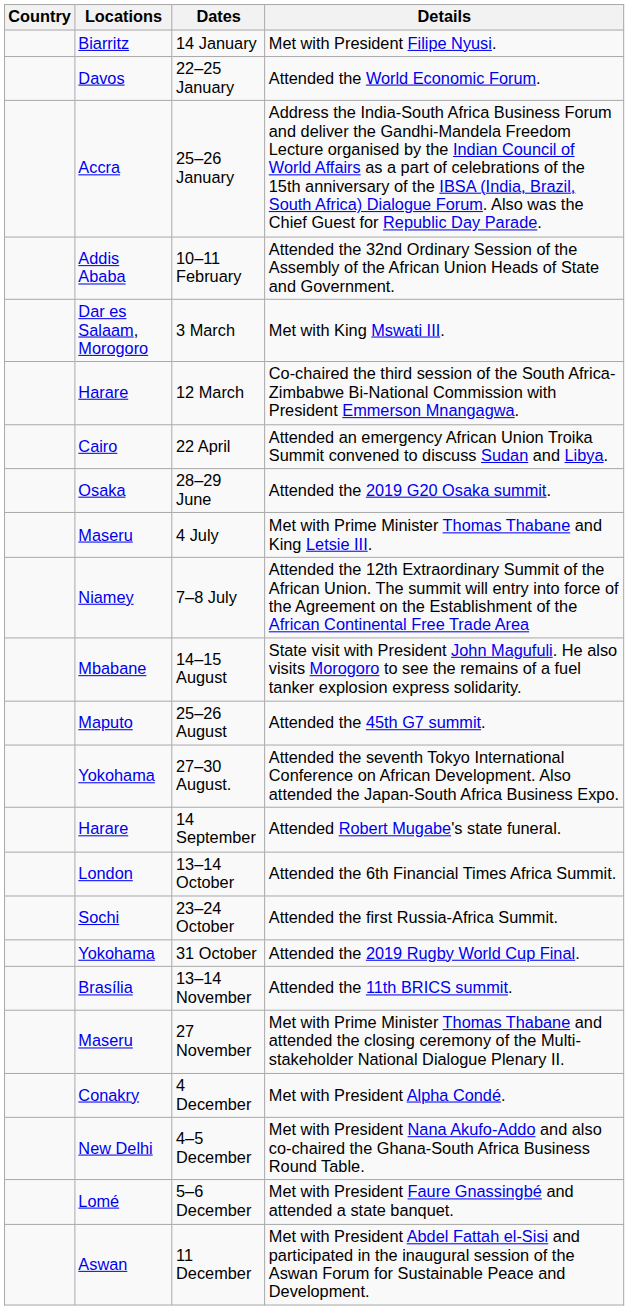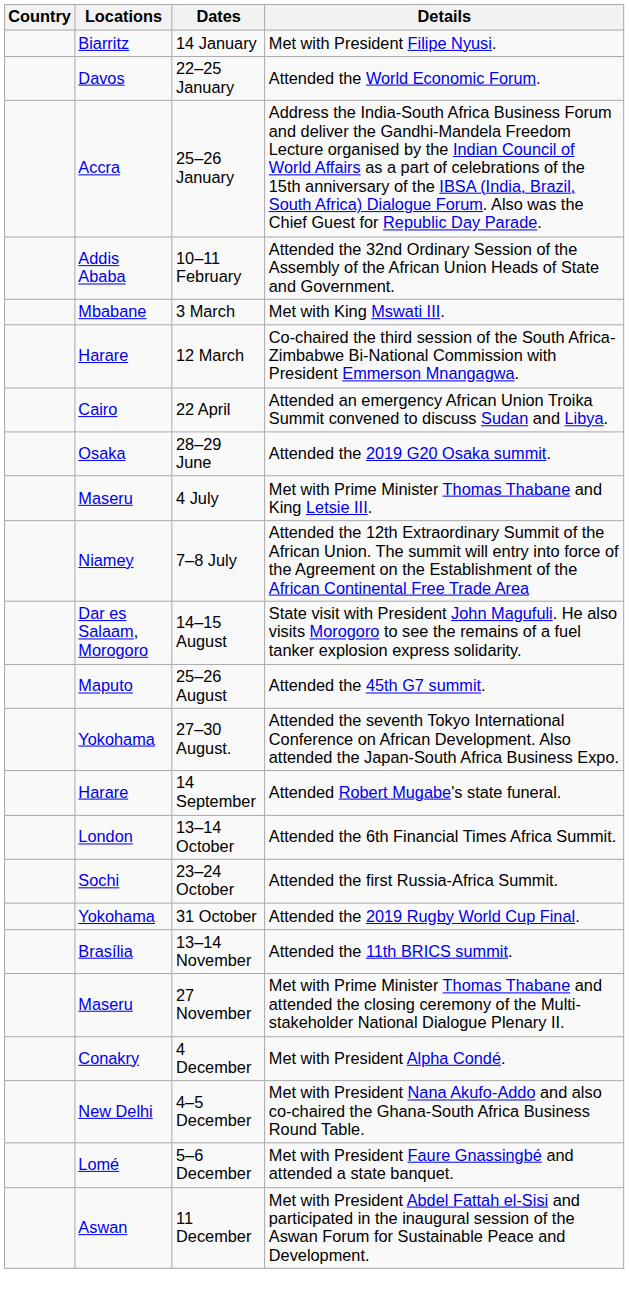 <table class="wikitable sortable">
 <tr>
 <th>Country</th>
 <th>Locations</th>
 <th>Dates</th>
 <th>Details</th>
 </tr>
 <tr>
 <td></td>
 <td><a href='#'>Biarritz</a></td>
 <td>14 January</td>
 <td>Met with President <a href='#'>Filipe Nyusi</a>.</td>
 </tr>
 <tr>
 <td></td>
 <td><a href='#'>Davos</a></td>
 <td>22–25 January</td>
 <td>Attended the <a href='#'>World Economic Forum</a>.</td>
 </tr>
 <tr>
 <td></td>
 <td><a href='#'>Accra</a></td>
 <td>25–26 January</td>
 <td>Address the India-South Africa Business Forum and deliver the Gandhi-Mandela Freedom Lecture organised by the <a href='#'>Indian Council of World Affairs</a> as a part of celebrations of the 15th anniversary of the <a href='#'>IBSA (India, Brazil, South Africa) Dialogue Forum</a>. Also was the Chief Guest for <a href='#'>Republic Day Parade</a>.</td>
 </tr>
 <tr>
 <td></td>
 <td><a href='#'>Addis Ababa</a></td>
 <td>10–11 February</td>
 <td>Attended the 32nd Ordinary Session of the Assembly of the African Union Heads of State and Government.</td>
 </tr>
 <tr>
 <td></td>
-<td><a href='#'>Dar es Salaam</a>, <a href='#'>Morogoro</a></td>
+<td><a href='#'>Mbabane</a></td>
 <td>3 March</td>
 <td>Met with King <a href='#'>Mswati III</a>.</td>
 </tr>
 <tr>
 <td></td>
 <td><a href='#'>Harare</a></td>
 <td>12 March</td>
 <td>Co-chaired the third session of the South Africa-Zimbabwe Bi-National Commission with President <a href='#'>Emmerson Mnangagwa</a>.</td>
 </tr>
 <tr>
 <td></td>
 <td><a href='#'>Cairo</a></td>
 <td>22 April</td>
 <td>Attended an emergency African Union Troika Summit convened to discuss <a href='#'>Sudan</a> and <a href='#'>Libya</a>.</td>
 </tr>
 <tr>
 <td></td>
 <td><a href='#'>Osaka</a></td>
 <td>28–29 June</td>
 <td>Attended the <a href='#'>2019 G20 Osaka summit</a>.</td>
 </tr>
 <tr>
 <td></td>
 <td><a href='#'>Maseru</a></td>
 <td>4 July</td>
 <td>Met with Prime Minister <a href='#'>Thomas Thabane</a> and King <a href='#'>Letsie III</a>.</td>
 </tr>
 <tr>
 <td></td>
 <td><a href='#'>Niamey</a></td>
 <td>7–8 July</td>
 <td>Attended the 12th Extraordinary Summit of the African Union. The summit will entry into force of the Agreement on the Establishment of the <a href='#'>African Continental Free Trade Area</a></td>
 </tr>
 <tr>
 <td></td>
-<td><a href='#'>Mbabane</a></td>
+<td><a href='#'>Dar es Salaam</a>, <a href='#'>Morogoro</a></td>
 <td>14–15 August</td>
 <td>State visit with President <a href='#'>John Magufuli</a>. He also visits <a href='#'>Morogoro</a> to see the remains of a fuel tanker explosion  express solidarity.</td>
 </tr>
 <tr>
 <td></td>
 <td><a href='#'>Maputo</a></td>
 <td>25–26 August</td>
 <td>Attended the <a href='#'>45th G7 summit</a>.</td>
 </tr>
 <tr>
 <td></td>
 <td><a href='#'>Yokohama</a></td>
 <td>27–30 August.</td>
 <td>Attended the seventh Tokyo International Conference on African Development. Also attended the Japan-South Africa Business Expo.</td>
 </tr>
 <tr>
 <td></td>
 <td><a href='#'>Harare</a></td>
 <td>14 September</td>
 <td>Attended <a href='#'>Robert Mugabe</a>'s state funeral.</td>
 </tr>
 <tr>
 <td></td>
 <td><a href='#'>London</a></td>
 <td>13–14 October</td>
 <td>Attended the 6th Financial Times Africa Summit.</td>
 </tr>
 <tr>
 <td></td>
 <td><a href='#'>Sochi</a></td>
 <td>23–24 October</td>
 <td>Attended the first Russia-Africa Summit.</td>
 </tr>
 <tr>
 <td></td>
 <td><a href='#'>Yokohama</a></td>
 <td>31 October</td>
 <td>Attended the <a href='#'>2019 Rugby World Cup Final</a>.</td>
 </tr>
 <tr>
 <td></td>
 <td><a href='#'>Brasília</a></td>
 <td>13–14 November</td>
 <td>Attended the <a href='#'>11th BRICS summit</a>.</td>
 </tr>
 <tr>
 <td></td>
 <td><a href='#'>Maseru</a></td>
 <td>27 November</td>
 <td>Met with Prime Minister <a href='#'>Thomas Thabane</a> and attended the closing ceremony of the Multi-stakeholder National Dialogue Plenary II.</td>
 </tr>
 <tr>
 <td></td>
 <td><a href='#'>Conakry</a></td>
 <td>4 December</td>
 <td>Met with President <a href='#'>Alpha Condé</a>.</td>
 </tr>
 <tr>
 <td></td>
 <td><a href='#'>New Delhi</a></td>
 <td>4–5 December</td>
 <td>Met with President <a href='#'>Nana Akufo-Addo</a> and also co-chaired the Ghana-South Africa Business Round Table.</td>
 </tr>
 <tr>
 <td></td>
 <td><a href='#'>Lomé</a></td>
 <td>5–6 December</td>
 <td>Met with President <a href='#'>Faure Gnassingbé</a> and attended a state banquet.</td>
 </tr>
 <tr>
 <td></td>
 <td><a href='#'>Aswan</a></td>
 <td>11 December</td>
 <td>Met with President <a href='#'>Abdel Fattah el-Sisi</a> and participated in the inaugural session of the Aswan Forum for Sustainable Peace and Development.</td>
 </tr>
 </table>
